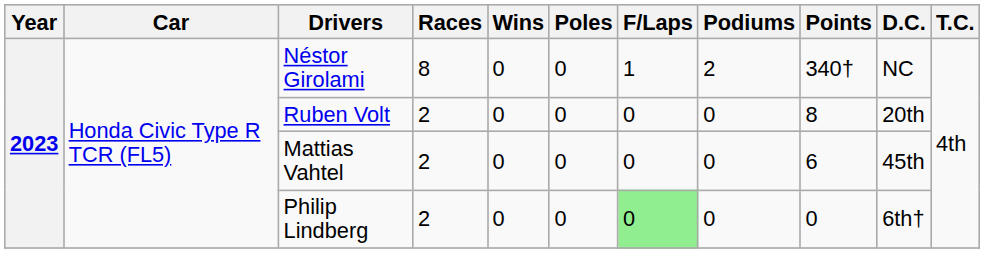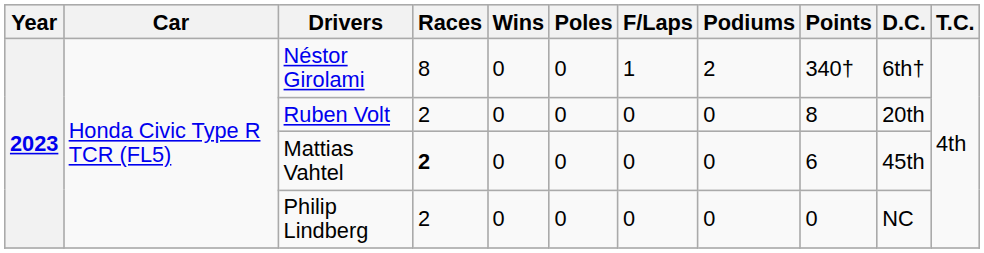 <table class="wikitable" style="font-size:85%">
 <tr>
 <th>Year</th>
 <th>Car</th>
 <th>Drivers</th>
 <th>Races</th>
 <th>Wins</th>
 <th>Poles</th>
 <th>F/Laps</th>
 <th>Podiums</th>
 <th>Points</th>
 <th>D.C.</th>
 <th>T.C.</th>
 </tr>
 <tr>
 <th rowspan="4"><a href='#'>2023</a></th>
 <td rowspan="4"><a href='#'>Honda Civic Type R TCR (FL5)</a></td>
 <td> <a href='#'>Néstor Girolami</a></td>
 <td>8</td>
 <td>0</td>
 <td>0</td>
 <td>1</td>
 <td>2</td>
 <td>340†</td>
-<td>NC</td>
+<td>6th†</td>
 <td rowspan="4">4th</td>
 </tr>
 <tr>
 <td> <a href='#'>Ruben Volt</a></td>
 <td>2</td>
 <td>0</td>
 <td>0</td>
 <td>0</td>
 <td>0</td>
 <td>8</td>
 <td>20th</td>
 </tr>
 <tr>
 <td> Mattias Vahtel</td>
-<td>2</td>
+<td><strong>2</strong></td>
 <td>0</td>
 <td>0</td>
 <td>0</td>
 <td>0</td>
 <td>6</td>
 <td>45th</td>
 </tr>
 <tr>
 <td> Philip Lindberg</td>
 <td>2</td>
 <td>0</td>
 <td>0</td>
-<td style="background: lightgreen;">0</td>
 <td>0</td>
 <td>0</td>
-<td>6th†</td>
+<td>0</td>
+<td>NC</td>
 </tr>
 </table>
